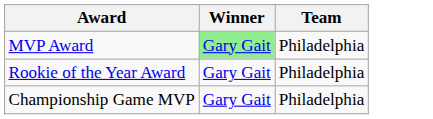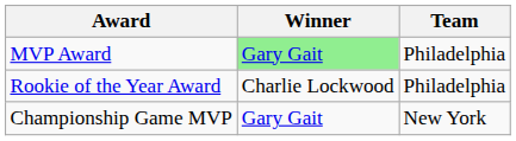 <table class="wikitable">
 <tr>
 <th>Award</th>
 <th>Winner</th>
 <th>Team</th>
 </tr>
 <tr>
 <td><a href='#'>MVP Award</a></td>
 <td style="background: lightgreen;"><a href='#'>Gary Gait</a></td>
 <td>Philadelphia</td>
 </tr>
 <tr>
 <td><a href='#'>Rookie of the Year Award</a></td>
-<td><a href='#'>Gary Gait</a></td>
+<td>Charlie Lockwood</td>
 <td>Philadelphia</td>
 </tr>
 <tr>
 <td>Championship Game MVP</td>
 <td><a href='#'>Gary Gait</a></td>
-<td>Philadelphia</td>
+<td>New York</td>
 </tr>
 </table>
